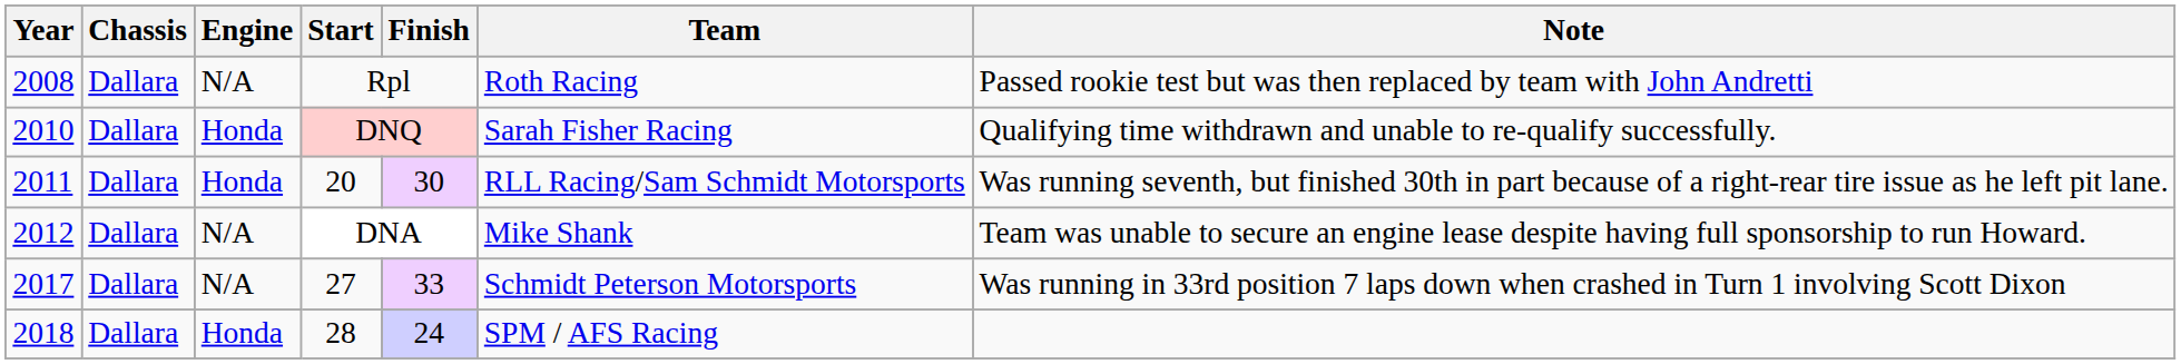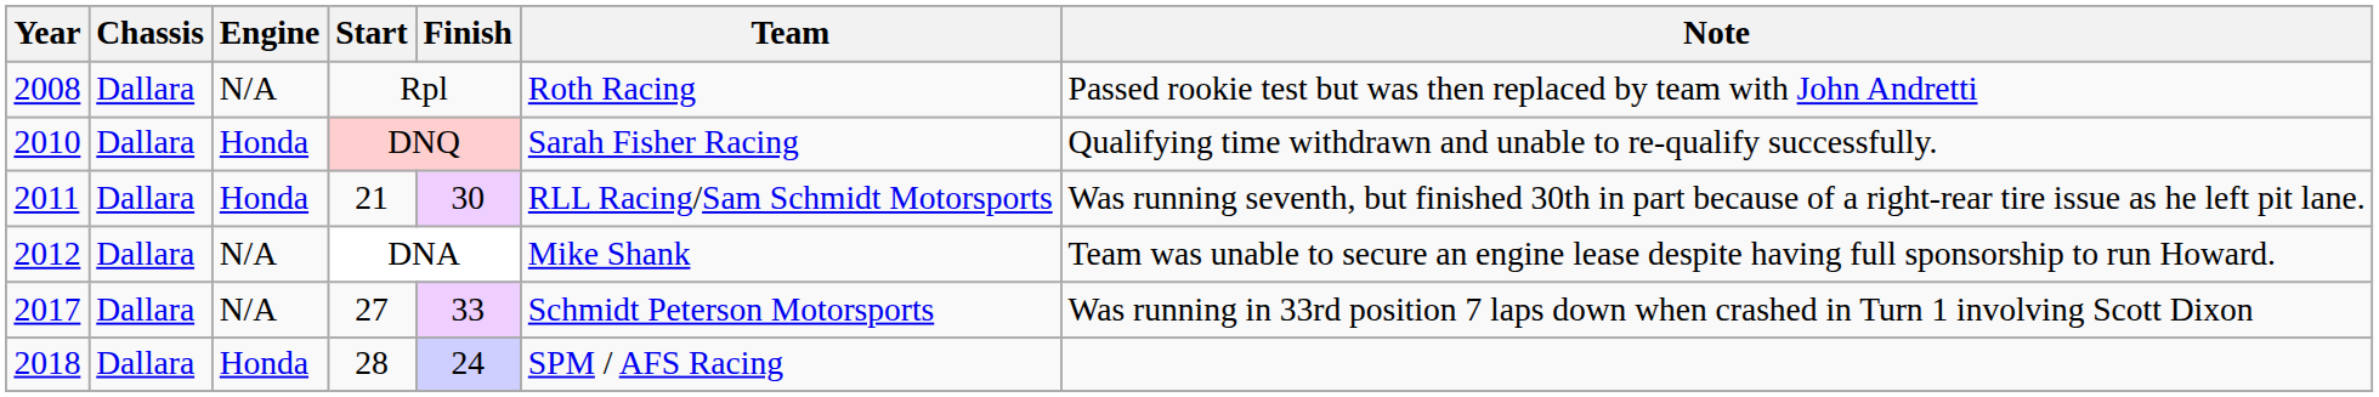 <table class="wikitable" style="font-size: 90%;">
 <tr>
 <th>Year</th>
 <th>Chassis</th>
 <th>Engine</th>
 <th>Start</th>
 <th>Finish</th>
 <th>Team</th>
 <th>Note</th>
 </tr>
 <tr>
 <td><a href='#'>2008</a></td>
 <td><a href='#'>Dallara</a></td>
 <td>N/A</td>
 <td align=center colspan=2>Rpl</td>
 <td nowrap><a href='#'>Roth Racing</a></td>
 <td nowrap>Passed rookie test but was then replaced by team with <a href='#'>John Andretti</a></td>
 </tr>
 <tr>
 <td><a href='#'>2010</a></td>
 <td><a href='#'>Dallara</a></td>
 <td><a href='#'>Honda</a></td>
 <td align=center colspan=2 style="background:#FFCFCF;">DNQ</td>
 <td nowrap><a href='#'>Sarah Fisher Racing</a></td>
 <td nowrap>Qualifying time withdrawn and unable to re-qualify successfully.</td>
 </tr>
 <tr>
 <td><a href='#'>2011</a></td>
 <td><a href='#'>Dallara</a></td>
 <td><a href='#'>Honda</a></td>
-<td align=center>20</td>
+<td align=center>21</td>
 <td align=center style="background:#EFCFFF;">30</td>
 <td nowrap><a href='#'>RLL Racing</a>/<a href='#'>Sam Schmidt Motorsports</a></td>
 <td nowrap>Was running seventh, but finished 30th in part because of a right-rear tire issue as he left pit lane.</td>
 </tr>
 <tr>
 <td><a href='#'>2012</a></td>
 <td><a href='#'>Dallara</a></td>
 <td>N/A</td>
 <td align=center colspan=2 style="background:#FFFFFF;">DNA</td>
 <td nowrap><a href='#'>Mike Shank</a></td>
 <td nowrap>Team was unable to secure an engine lease despite having full sponsorship to run Howard.</td>
 </tr>
 <tr>
 <td><a href='#'>2017</a></td>
 <td><a href='#'>Dallara</a></td>
 <td>N/A</td>
 <td align=center>27</td>
 <td align=center style="background:#EFCFFF;">33</td>
 <td nowrap><a href='#'>Schmidt Peterson Motorsports</a></td>
 <td nowrap>Was running in 33rd position 7 laps down when crashed in Turn 1 involving Scott Dixon</td>
 </tr>
 <tr>
 <td><a href='#'>2018</a></td>
 <td><a href='#'>Dallara</a></td>
 <td><a href='#'>Honda</a></td>
 <td align=center>28</td>
 <td align=center style="background:#CFCFFF;">24</td>
 <td nowrap><a href='#'>SPM</a> / <a href='#'>AFS Racing</a></td>
 <td></td>
 </tr>
 </table>
